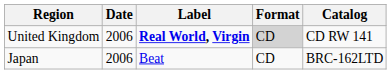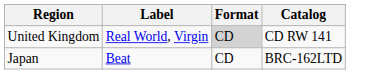 <table class="wikitable">
 <tr>
 <th>Region</th>
-<th>Date</th>
 <th>Label</th>
 <th>Format</th>
 <th>Catalog</th>
 </tr>
 <tr>
 <td>United Kingdom</td>
-<td>2006</td>
-<td><strong><a href='#'>Real World</a>, <a href='#'>Virgin</a></strong></td>
+<td><a href='#'>Real World</a>, <a href='#'>Virgin</a></td>
 <td style="background: lightgrey;">CD</td>
 <td>CD RW 141</td>
 </tr>
 <tr>
 <td>Japan</td>
-<td>2006</td>
 <td><a href='#'>Beat</a></td>
 <td>CD</td>
 <td>BRC-162LTD</td>
 </tr>
 </table>
